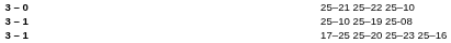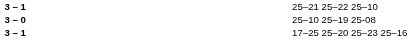 <table width=100% cellspacing=1>
 <tr>
 <th width=20%></th>
 <th width=12%></th>
 <th width=20%></th>
 <th width=33%></th>
 <td></td>
 </tr>
 <tr style=font-size:90%>
 <td align=right><strong></strong></td>
-<td align=center><strong>3 – 0</strong></td>
+<td align=center><strong>3 – 1</strong></td>
 <td></td>
 <td>25–21 25–22 25–10</td>
 <td></td>
 </tr>
 <tr style=font-size:90%>
 <td align=right><strong></strong></td>
-<td align=center><strong>3 – 1</strong></td>
+<td align=center><strong>3 – 0</strong></td>
 <td></td>
 <td>25–10 25–19 25-08</td>
 <td></td>
 </tr>
 <tr style=font-size:90%>
 <td align=right><strong></strong></td>
 <td align=center><strong>3 – 1</strong></td>
 <td></td>
 <td>17–25 25–20 25–23 25–16</td>
 </tr>
 </table>
